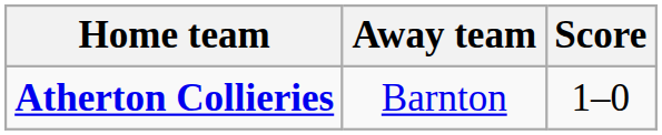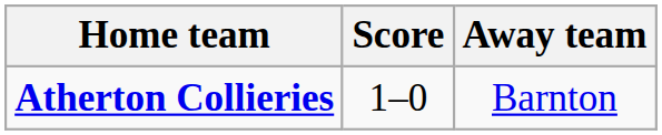 <table class="wikitable" style="text-align: center">
 <tr>
 <th>Home team</th>
+<th>Score</th>
 <th>Away team</th>
-<th>Score</th>
 </tr>
 <tr>
 <td><strong><a href='#'>Atherton Collieries</a></strong></td>
+<td>1–0</td>
 <td><a href='#'>Barnton</a></td>
-<td>1–0</td>
 </tr>
 </table>
